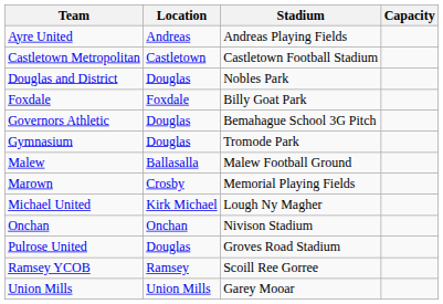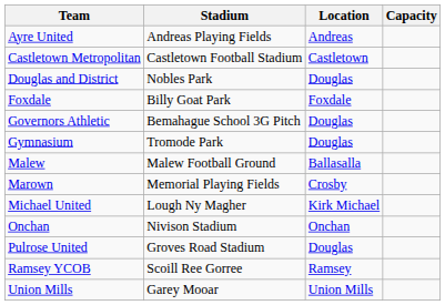 <table class="wikitable sortable">
 <tr>
 <th>Team</th>
+<th>Stadium</th>
 <th>Location</th>
-<th>Stadium</th>
 <th>Capacity</th>
 </tr>
 <tr>
 <td><a href='#'>Ayre United</a></td>
+<td>Andreas Playing Fields</td>
 <td><a href='#'>Andreas</a></td>
-<td>Andreas Playing Fields</td>
 <td align="center"></td>
 </tr>
 <tr>
 <td><a href='#'>Castletown Metropolitan</a></td>
+<td>Castletown Football Stadium</td>
 <td><a href='#'>Castletown</a></td>
-<td>Castletown Football Stadium</td>
 <td style="text-align:center;"></td>
 </tr>
 <tr>
 <td><a href='#'>Douglas and District</a></td>
+<td>Nobles Park</td>
 <td><a href='#'>Douglas</a></td>
-<td>Nobles Park</td>
 <td style="text-align:center;"></td>
 </tr>
 <tr>
 <td><a href='#'>Foxdale</a></td>
+<td>Billy Goat Park</td>
 <td><a href='#'>Foxdale</a></td>
-<td>Billy Goat Park</td>
 <td style="text-align:center;"></td>
 </tr>
 <tr>
 <td><a href='#'>Governors Athletic</a></td>
+<td>Bemahague School 3G Pitch</td>
 <td><a href='#'>Douglas</a></td>
-<td>Bemahague School 3G Pitch</td>
 <td style="text-align:center;"></td>
 </tr>
 <tr>
 <td><a href='#'>Gymnasium</a></td>
+<td>Tromode Park</td>
 <td><a href='#'>Douglas</a></td>
-<td>Tromode Park</td>
 <td style="text-align:center;"></td>
 </tr>
 <tr>
 <td><a href='#'>Malew</a></td>
+<td>Malew Football Ground</td>
 <td><a href='#'>Ballasalla</a></td>
-<td>Malew Football Ground</td>
 <td style="text-align:center;"></td>
 </tr>
 <tr>
 <td><a href='#'>Marown</a></td>
+<td>Memorial Playing Fields</td>
 <td><a href='#'>Crosby</a></td>
-<td>Memorial Playing Fields</td>
 <td align="center"></td>
 </tr>
 <tr>
 <td><a href='#'>Michael United</a></td>
+<td>Lough Ny Magher</td>
 <td><a href='#'>Kirk Michael</a></td>
-<td>Lough Ny Magher</td>
 <td align="center"></td>
 </tr>
 <tr>
 <td><a href='#'>Onchan</a></td>
+<td>Nivison Stadium</td>
 <td><a href='#'>Onchan</a></td>
-<td>Nivison Stadium</td>
 <td align="center"></td>
 </tr>
 <tr>
 <td><a href='#'>Pulrose United</a></td>
+<td>Groves Road Stadium</td>
 <td><a href='#'>Douglas</a></td>
-<td>Groves Road Stadium</td>
 <td align="center"></td>
 </tr>
 <tr>
 <td><a href='#'>Ramsey YCOB</a></td>
+<td>Scoill Ree Gorree</td>
 <td><a href='#'>Ramsey</a></td>
-<td>Scoill Ree Gorree</td>
 <td align="center"></td>
 </tr>
 <tr>
 <td><a href='#'>Union Mills</a></td>
+<td>Garey Mooar</td>
 <td><a href='#'>Union Mills</a></td>
-<td>Garey Mooar</td>
 <td align="center"></td>
 </tr>
 </table>
